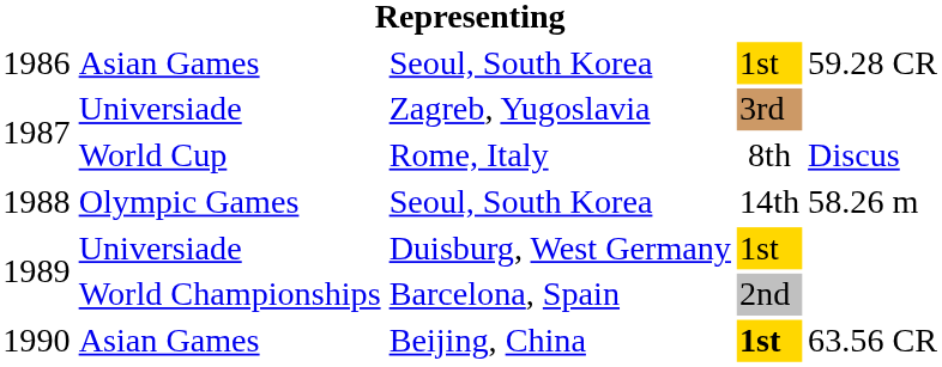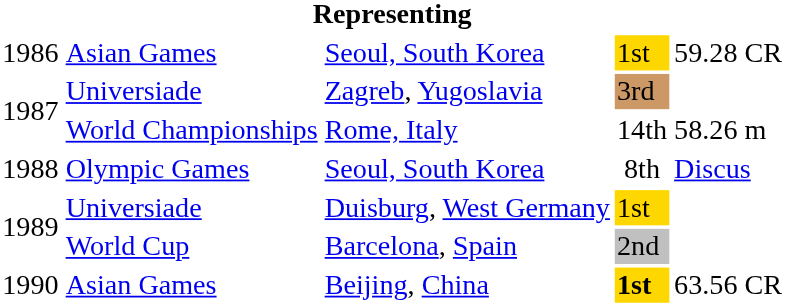 <table>
 <tr>
 <th colspan="5">Representing </th>
 </tr>
 <tr>
 <td>1986</td>
 <td><a href='#'>Asian Games</a></td>
 <td><a href='#'>Seoul, South Korea</a></td>
 <td bgcolor="gold">1st</td>
 <td>59.28 CR</td>
 </tr>
 <tr>
 <td rowspan=2>1987</td>
 <td><a href='#'>Universiade</a></td>
 <td><a href='#'>Zagreb</a>, <a href='#'>Yugoslavia</a></td>
 <td bgcolor="cc9966">3rd</td>
 <td></td>
 </tr>
 <tr>
-<td><a href='#'>World Cup</a></td>
+<td><a href='#'>World Championships</a></td>
 <td><a href='#'>Rome, Italy</a></td>
-<td align="center">8th</td>
-<td><a href='#'>Discus</a></td>
+<td>14th</td>
+<td>58.26 m</td>
 </tr>
 <tr>
 <td>1988</td>
 <td><a href='#'>Olympic Games</a></td>
 <td><a href='#'>Seoul, South Korea</a></td>
-<td>14th</td>
-<td>58.26 m</td>
+<td align="center">8th</td>
+<td><a href='#'>Discus</a></td>
 </tr>
 <tr>
 <td rowspan=2>1989</td>
 <td><a href='#'>Universiade</a></td>
 <td><a href='#'>Duisburg</a>, <a href='#'>West Germany</a></td>
 <td bgcolor="gold">1st</td>
 <td></td>
 </tr>
 <tr>
-<td><a href='#'>World Championships</a></td>
+<td><a href='#'>World Cup</a></td>
 <td><a href='#'>Barcelona</a>, <a href='#'>Spain</a></td>
 <td bgcolor="silver">2nd</td>
 <td></td>
 </tr>
 <tr>
 <td>1990</td>
 <td><a href='#'>Asian Games</a></td>
 <td><a href='#'>Beijing</a>, <a href='#'>China</a></td>
 <td bgcolor="gold"><strong>1st</strong></td>
 <td>63.56 CR</td>
 </tr>
 </table>
